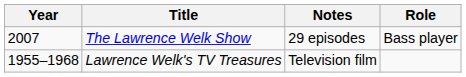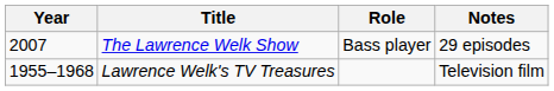 <table class="wikitable sortable">
 <tr>
 <th>Year</th>
 <th>Title</th>
+<th>Role</th>
 <th>Notes</th>
-<th>Role</th>
 </tr>
 <tr>
 <td>2007</td>
 <td><em><a href='#'>The Lawrence Welk Show</a></em></td>
+<td>Bass player</td>
 <td>29 episodes</td>
-<td>Bass player</td>
 </tr>
 <tr>
 <td>1955–1968</td>
 <td><em>Lawrence Welk's TV Treasures</em></td>
+<td></td>
 <td>Television film</td>
-<td></td>
 </tr>
 </table>
